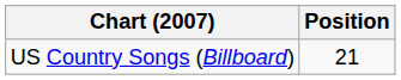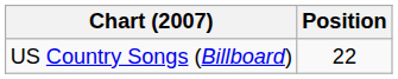 <table class="wikitable sortable">
 <tr>
 <th scope="col">Chart (2007)</th>
 <th scope="col">Position</th>
 </tr>
 <tr>
 <td>US <a href='#'>Country Songs</a> (<em><a href='#'>Billboard</a></em>)</td>
-<td align="center">21</td>
+<td align="center">22</td>
 </tr>
 </table>
